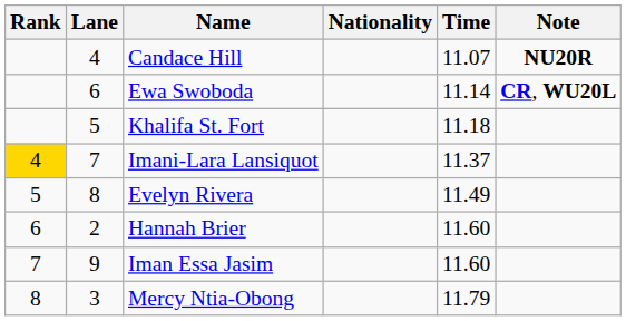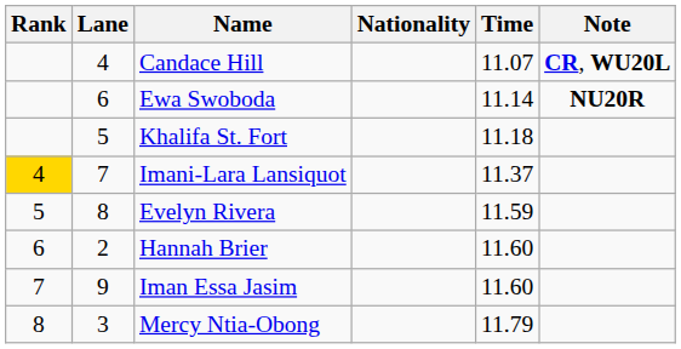 <table class="wikitable sortable" style="text-align:center">
 <tr>
 <th>Rank</th>
 <th>Lane</th>
 <th>Name</th>
 <th>Nationality</th>
 <th>Time</th>
 <th>Note</th>
 </tr>
 <tr>
 <td></td>
 <td>4</td>
 <td align=left><a href='#'>Candace Hill</a></td>
 <td align=left></td>
 <td>11.07</td>
-<td><strong>NU20R</strong></td>
+<td><strong><a href='#'>CR</a></strong>, <strong>WU20L</strong></td>
 </tr>
 <tr>
 <td></td>
 <td>6</td>
 <td align=left><a href='#'>Ewa Swoboda</a></td>
 <td align=left></td>
 <td>11.14</td>
-<td><strong><a href='#'>CR</a></strong>, <strong>WU20L</strong></td>
+<td><strong>NU20R</strong></td>
 </tr>
 <tr>
 <td></td>
 <td>5</td>
 <td align=left><a href='#'>Khalifa St. Fort</a></td>
 <td align=left></td>
 <td>11.18</td>
 <td></td>
 </tr>
 <tr>
 <td style="background: gold;">4</td>
 <td>7</td>
 <td align=left><a href='#'>Imani-Lara Lansiquot</a></td>
 <td align=left></td>
 <td>11.37</td>
 <td></td>
 </tr>
 <tr>
 <td>5</td>
 <td>8</td>
 <td align=left><a href='#'>Evelyn Rivera</a></td>
 <td align=left></td>
-<td>11.49</td>
+<td>11.59</td>
 <td></td>
 </tr>
 <tr>
 <td>6</td>
 <td>2</td>
 <td align=left><a href='#'>Hannah Brier</a></td>
 <td align=left></td>
 <td>11.60</td>
 <td></td>
 </tr>
 <tr>
 <td>7</td>
 <td>9</td>
 <td align=left><a href='#'>Iman Essa Jasim</a></td>
 <td align=left></td>
 <td>11.60</td>
 <td></td>
 </tr>
 <tr>
 <td>8</td>
 <td>3</td>
 <td align=left><a href='#'>Mercy Ntia-Obong</a></td>
 <td align=left></td>
 <td>11.79</td>
 <td></td>
 </tr>
 </table>
